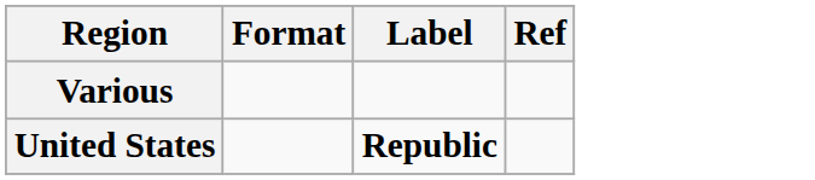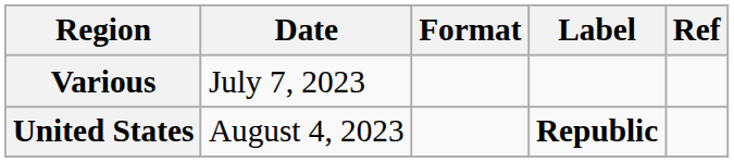 <table class="wikitable plainrowheaders">
 <tr>
 <th scope="col">Region</th>
+<th scope="col">Date</th>
 <th scope="col">Format</th>
 <th scope="col">Label</th>
 <th scope="col">Ref</th>
 </tr>
 <tr>
 <th scope="row">Various</th>
+<td>July 7, 2023</td>
 <td></td>
 <td></td>
 <td></td>
 </tr>
 <tr>
 <th scope="row">United States</th>
+<td>August 4, 2023</td>
 <td></td>
 <td><strong>Republic</strong></td>
 <td></td>
 </tr>
 </table>
